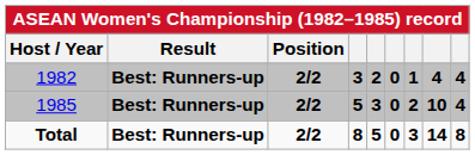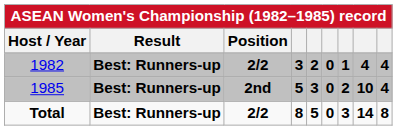 <table class="wikitable" style="text-align: center;">
 <tr>
 <th style="background: #CE1126; color: #FFFFFF;" colspan=9>ASEAN Women's Championship (1982–1985) record</th>
 </tr>
 <tr>
 <th>Host / Year</th>
 <th>Result</th>
 <th>Position</th>
 <th></th>
 <th></th>
 <th></th>
 <th></th>
 <th></th>
 <th></th>
 </tr>
 <tr style="background:silver;">
 <td> <a href='#'>1982</a></td>
 <td><strong>Best: Runners-up</strong></td>
 <td><strong>2/2</strong></td>
 <td><strong>3</strong></td>
 <td><strong>2</strong></td>
 <td><strong>0</strong></td>
 <td><strong>1</strong></td>
 <td><strong>4</strong></td>
 <td><strong>4</strong></td>
 </tr>
 <tr style="background:silver;">
 <td> <a href='#'>1985</a></td>
 <td><strong>Best: Runners-up</strong></td>
-<td><strong>2/2</strong></td>
+<td><strong>2nd</strong></td>
 <td><strong>5</strong></td>
 <td><strong>3</strong></td>
 <td><strong>0</strong></td>
 <td><strong>2</strong></td>
 <td><strong>10</strong></td>
 <td><strong>4</strong></td>
 </tr>
 <tr>
 <td><strong>Total</strong></td>
 <td><strong>Best: Runners-up</strong></td>
 <td><strong>2/2</strong></td>
 <td><strong>8</strong></td>
 <td><strong>5</strong></td>
 <td><strong>0</strong></td>
 <td><strong>3</strong></td>
 <td><strong>14</strong></td>
 <td><strong>8</strong></td>
 </tr>
 </table>
